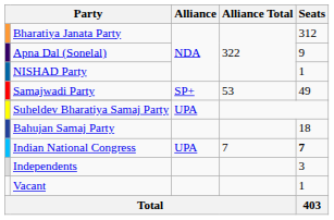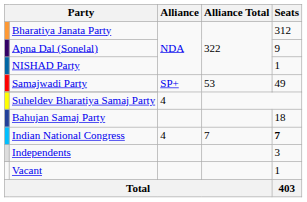 <table class="wikitable">
 <tr>
 <th colspan="2">Party</th>
 <th>Alliance</th>
 <th>Alliance Total</th>
 <th>Seats</th>
 </tr>
 <tr>
 <td bgcolor=#FF9933></td>
 <td><a href='#'>Bharatiya Janata Party</a></td>
 <td rowspan="3"><a href='#'>NDA</a></td>
 <td rowspan="3">322</td>
 <td>312</td>
 </tr>
 <tr>
 <td bgcolor=#330066></td>
 <td><a href='#'>Apna Dal (Sonelal)</a></td>
 <td>9</td>
 </tr>
 <tr>
 <td bgcolor=#0066A4></td>
 <td><a href='#'>NISHAD Party</a></td>
 <td>1</td>
 </tr>
 <tr>
 <td bgcolor=#FF0000></td>
 <td><a href='#'>Samajwadi Party</a></td>
 <td rowspan="2"><a href='#'>SP+</a></td>
 <td rowspan="2">53</td>
 <td>49</td>
 </tr>
 <tr>
 </tr>
 <tr>
 <td bgcolor=#FFFF00></td>
 <td><a href='#'>Suheldev Bharatiya Samaj Party</a></td>
-<td rowspan="1"><a href='#'>UPA</a></td>
+<td>4</td>
 </tr>
 <tr>
 <td bgcolor=#22409A></td>
 <td><a href='#'>Bahujan Samaj Party</a></td>
 <td></td>
 <td></td>
 <td>18</td>
 </tr>
 <tr>
 <td bgcolor=#00BFFF></td>
 <td><a href='#'>Indian National Congress</a></td>
-<td rowspan="1"><a href='#'>UPA</a></td>
+<td>4</td>
 <td rowspan="1">7</td>
 <td><strong>7</strong></td>
 </tr>
 <tr>
 <td bgcolor=#DDDDDD></td>
 <td><a href='#'>Independents</a></td>
 <td></td>
 <td></td>
 <td>3</td>
 </tr>
 <tr>
 <td></td>
 <td><a href='#'>Vacant</a></td>
 <td></td>
 <td></td>
 <td>1</td>
 </tr>
 <tr>
 <th colspan="4">Total</th>
 <th>403</th>
 </tr>
 </table>
